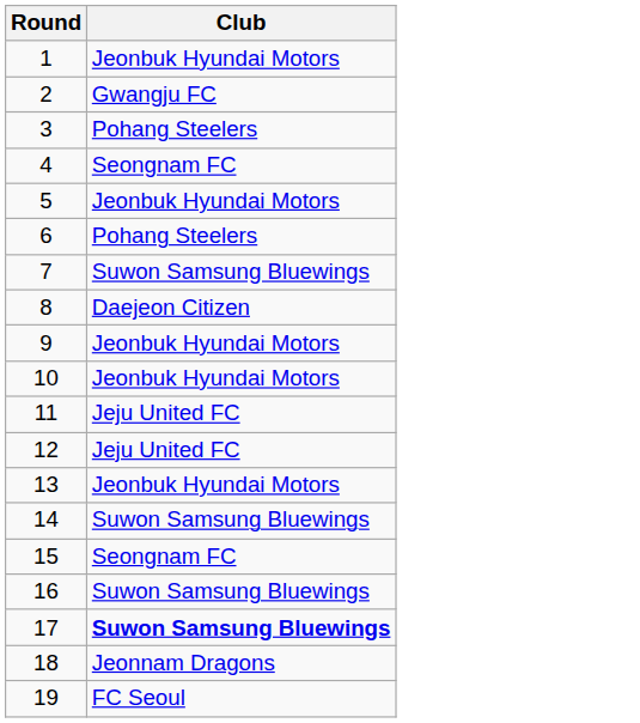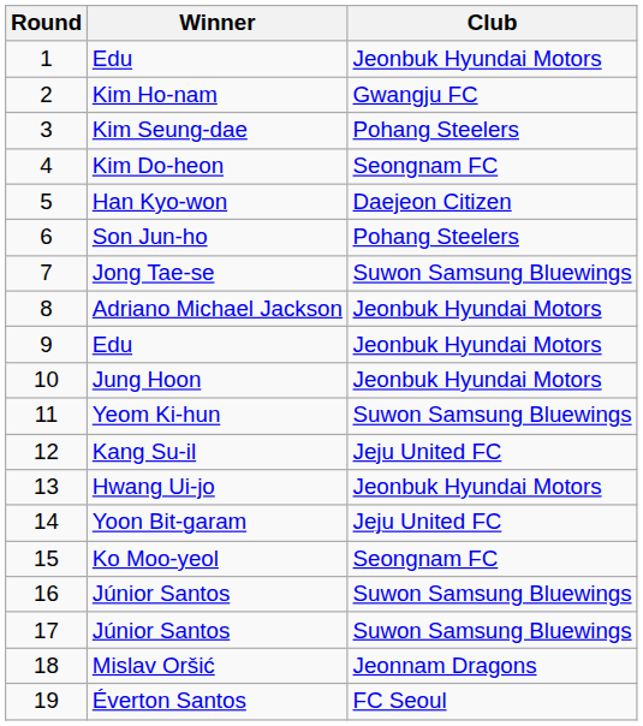 <table class="wikitable">
 <tr>
 <th>Round</th>
+<th>Winner</th>
 <th>Club</th>
 </tr>
 <tr>
 <td align=center>1</td>
+<td> <a href='#'>Edu</a></td>
 <td><a href='#'>Jeonbuk Hyundai Motors</a></td>
 </tr>
 <tr>
 <td align=center>2</td>
+<td> <a href='#'>Kim Ho-nam</a></td>
 <td><a href='#'>Gwangju FC</a></td>
 </tr>
 <tr>
 <td align=center>3</td>
+<td> <a href='#'>Kim Seung-dae</a></td>
 <td><a href='#'>Pohang Steelers</a></td>
 </tr>
 <tr>
 <td align=center>4</td>
+<td> <a href='#'>Kim Do-heon</a></td>
 <td><a href='#'>Seongnam FC</a></td>
 </tr>
 <tr>
 <td align=center>5</td>
-<td><a href='#'>Jeonbuk Hyundai Motors</a></td>
+<td> <a href='#'>Han Kyo-won</a></td>
+<td><a href='#'>Daejeon Citizen</a></td>
 </tr>
 <tr>
 <td align=center>6</td>
+<td> <a href='#'>Son Jun-ho</a></td>
 <td><a href='#'>Pohang Steelers</a></td>
 </tr>
 <tr>
 <td align=center>7</td>
+<td> <a href='#'>Jong Tae-se</a></td>
 <td><a href='#'>Suwon Samsung Bluewings</a></td>
 </tr>
 <tr>
 <td align=center>8</td>
-<td><a href='#'>Daejeon Citizen</a></td>
+<td> <a href='#'>Adriano Michael Jackson</a></td>
+<td><a href='#'>Jeonbuk Hyundai Motors</a></td>
 </tr>
 <tr>
 <td align=center>9</td>
+<td> <a href='#'>Edu</a></td>
 <td><a href='#'>Jeonbuk Hyundai Motors</a></td>
 </tr>
 <tr>
 <td align=center>10</td>
+<td> <a href='#'>Jung Hoon</a></td>
 <td><a href='#'>Jeonbuk Hyundai Motors</a></td>
 </tr>
 <tr>
 <td align=center>11</td>
-<td><a href='#'>Jeju United FC</a></td>
+<td> <a href='#'>Yeom Ki-hun</a></td>
+<td><a href='#'>Suwon Samsung Bluewings</a></td>
 </tr>
 <tr>
 <td align=center>12</td>
+<td> <a href='#'>Kang Su-il</a></td>
 <td><a href='#'>Jeju United FC</a></td>
 </tr>
 <tr>
 <td align=center>13</td>
+<td> <a href='#'>Hwang Ui-jo</a></td>
 <td><a href='#'>Jeonbuk Hyundai Motors</a></td>
 </tr>
 <tr>
 <td align=center>14</td>
-<td><a href='#'>Suwon Samsung Bluewings</a></td>
+<td> <a href='#'>Yoon Bit-garam</a></td>
+<td><a href='#'>Jeju United FC</a></td>
 </tr>
 <tr>
 <td align=center>15</td>
+<td> <a href='#'>Ko Moo-yeol</a></td>
 <td><a href='#'>Seongnam FC</a></td>
 </tr>
 <tr>
 <td align=center>16</td>
+<td> <a href='#'>Júnior Santos</a></td>
 <td><a href='#'>Suwon Samsung Bluewings</a></td>
 </tr>
 <tr>
 <td align=center>17</td>
-<td><strong><a href='#'>Suwon Samsung Bluewings</a></strong></td>
+<td> <a href='#'>Júnior Santos</a></td>
+<td><a href='#'>Suwon Samsung Bluewings</a></td>
 </tr>
 <tr>
 <td align=center>18</td>
+<td> <a href='#'>Mislav Oršić</a></td>
 <td><a href='#'>Jeonnam Dragons</a></td>
 </tr>
 <tr>
 <td align=center>19</td>
+<td> <a href='#'>Éverton Santos</a></td>
 <td><a href='#'>FC Seoul</a></td>
 </tr>
 </table>
